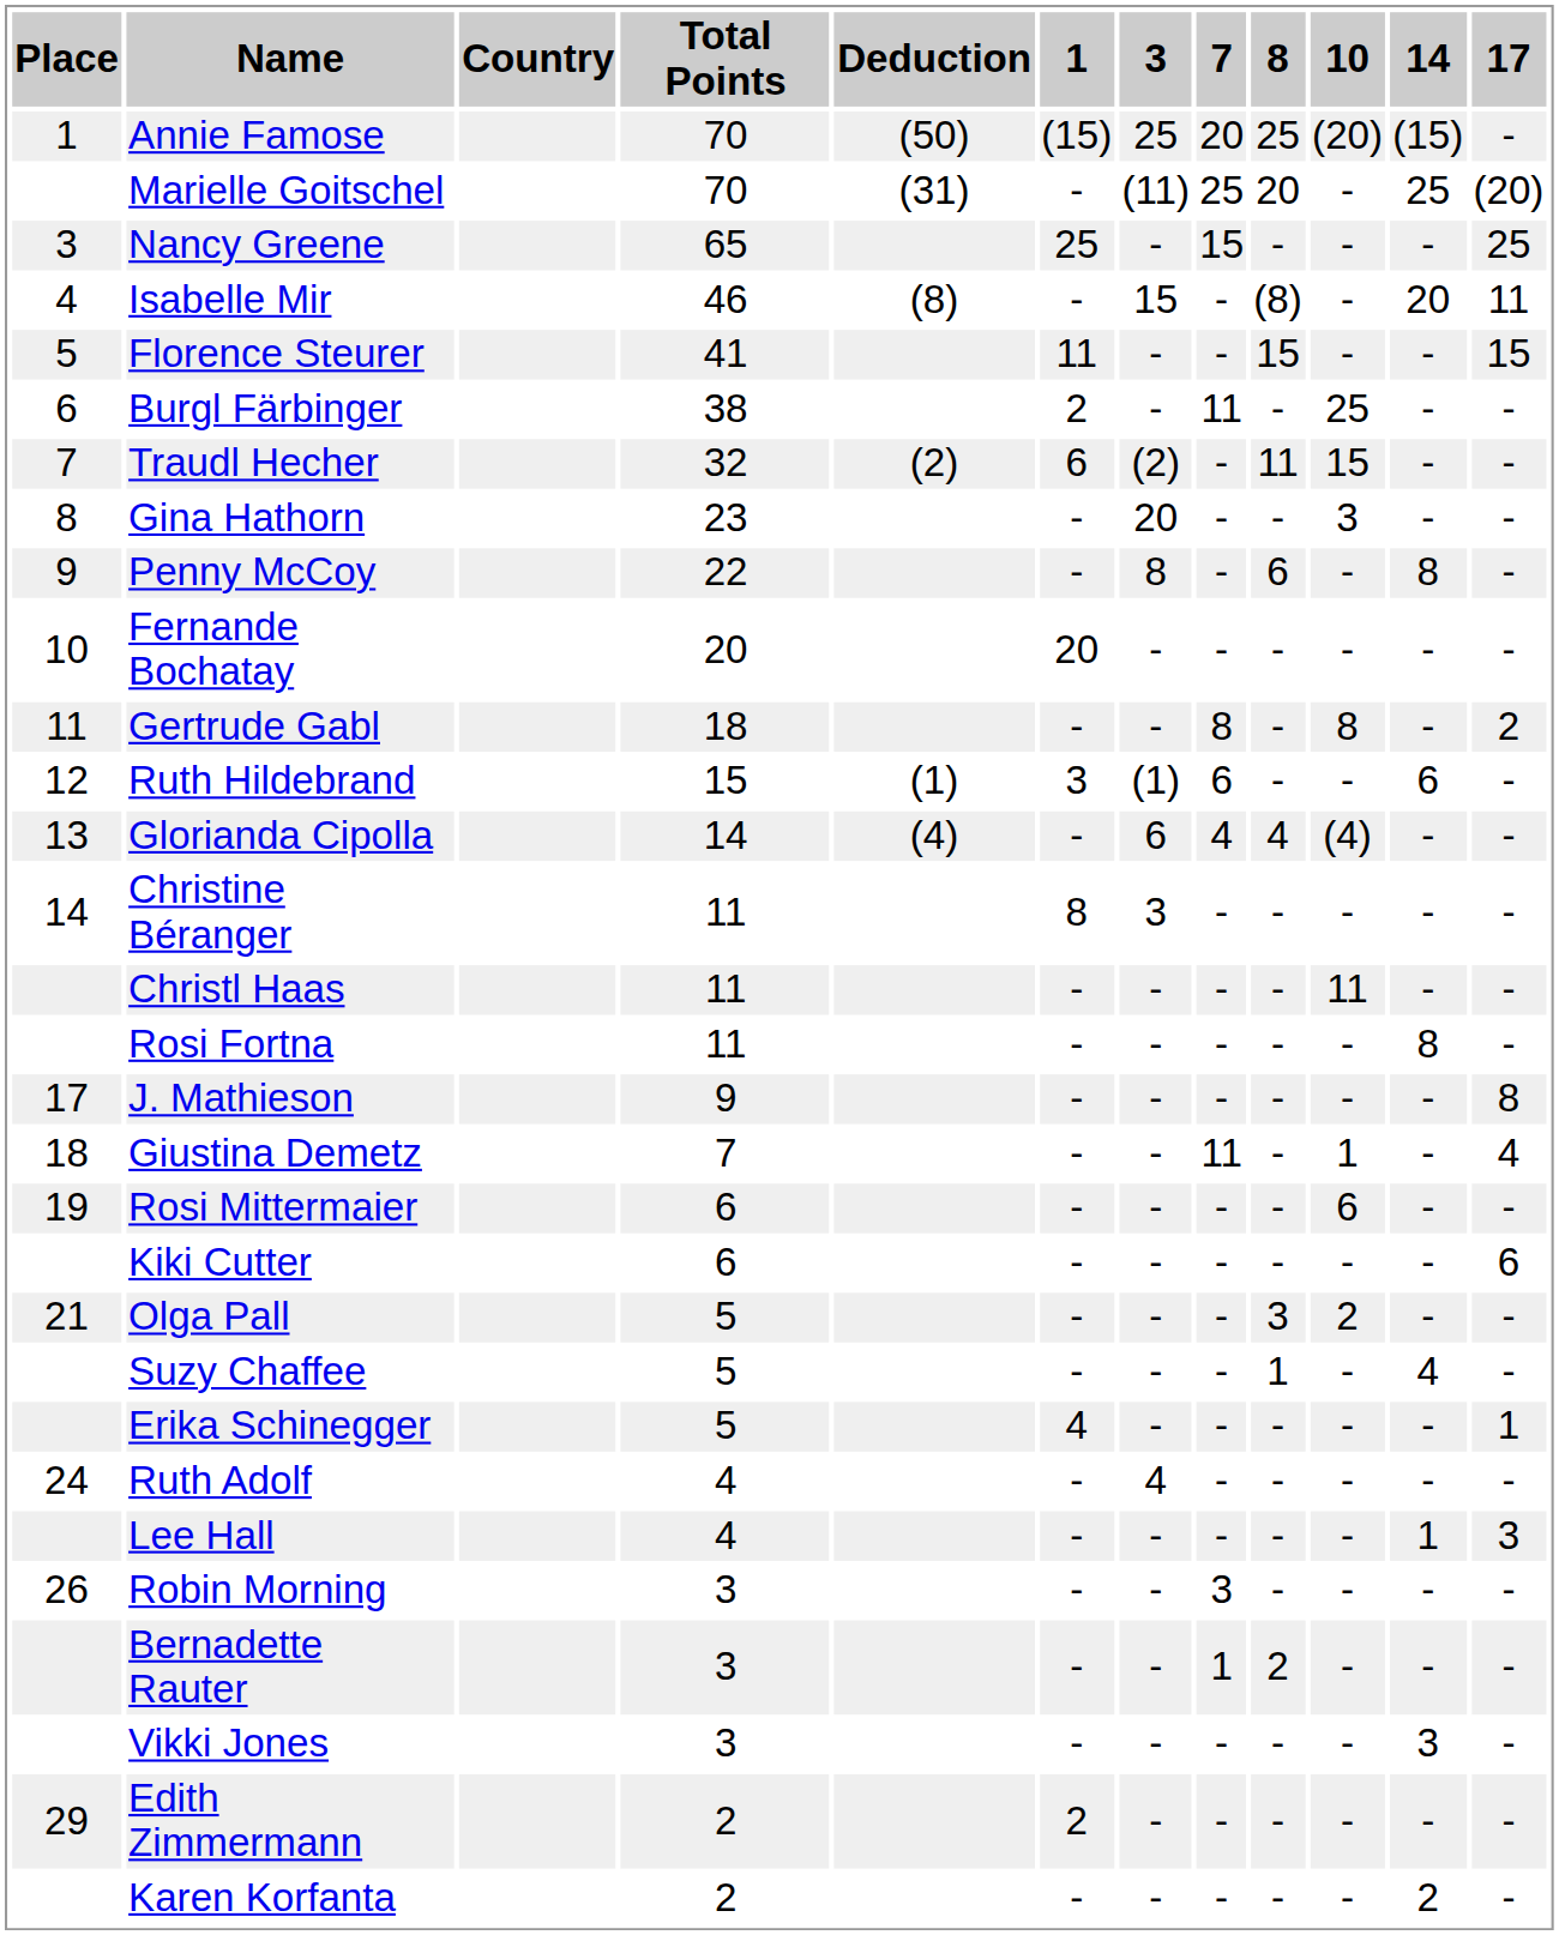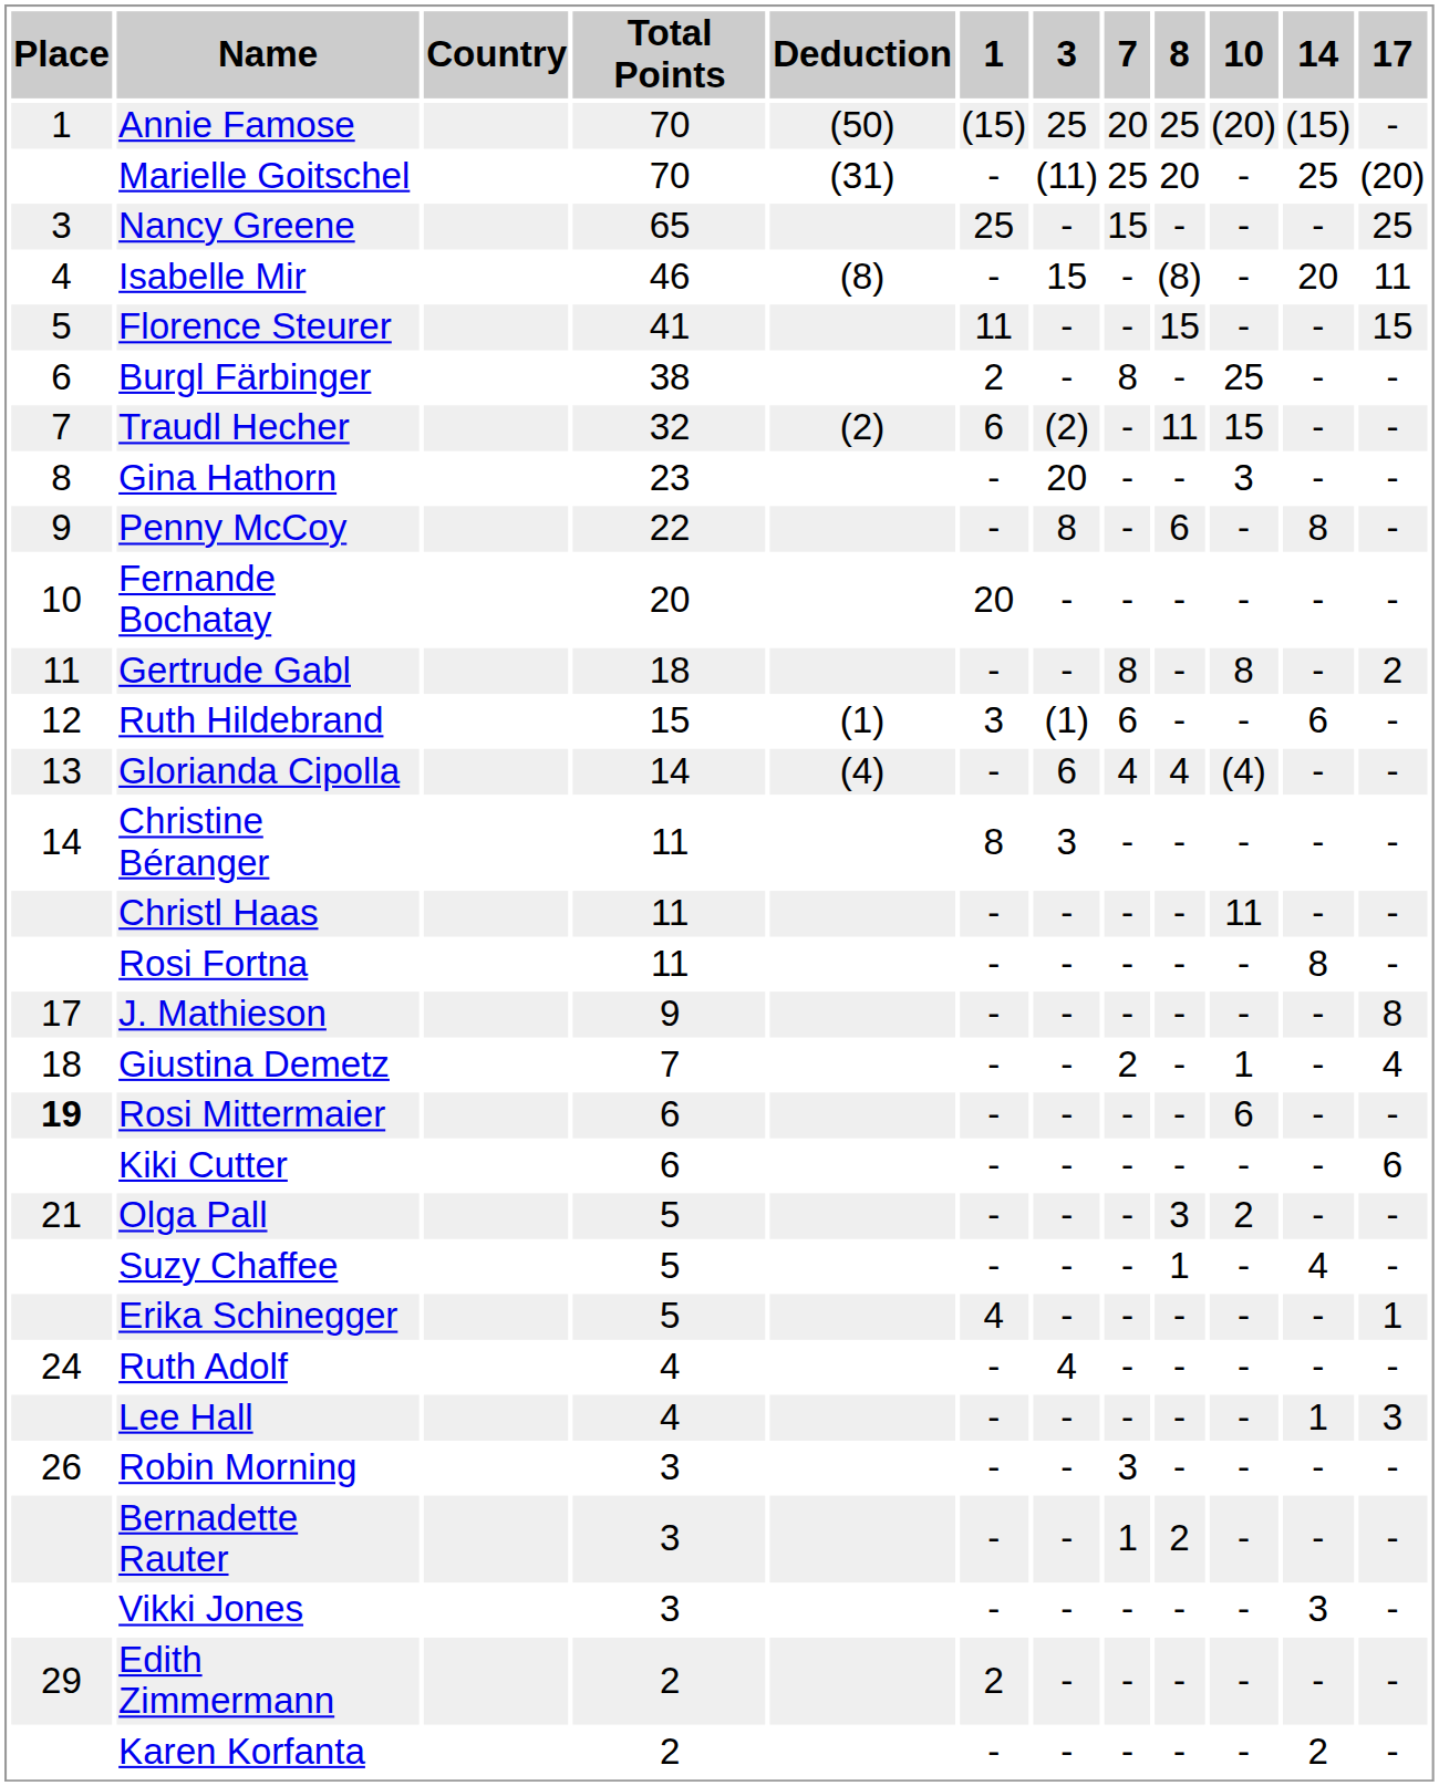 <table border="0" style="border: 1px solid #999; background-color:#FFFFFF; text-align:center">
 <tr align="center" bgcolor="#CCCCCC">
 <th>Place</th>
 <th>Name</th>
 <th>Country</th>
 <th>Total Points</th>
 <th>Deduction</th>
 <th>1</th>
 <th>3</th>
 <th>7</th>
 <th>8</th>
 <th>10</th>
 <th>14</th>
 <th>17</th>
 </tr>
 <tr bgcolor="#EFEFEF">
 <td>1</td>
 <td align="left"><a href='#'>Annie Famose</a></td>
 <td align="left"></td>
 <td>70</td>
 <td>(50)</td>
 <td>(15)</td>
 <td>25</td>
 <td>20</td>
 <td>25</td>
 <td>(20)</td>
 <td>(15)</td>
 <td>-</td>
 </tr>
 <tr>
 <td></td>
 <td align="left"><a href='#'>Marielle Goitschel</a></td>
 <td align="left"></td>
 <td>70</td>
 <td>(31)</td>
 <td>-</td>
 <td>(11)</td>
 <td>25</td>
 <td>20</td>
 <td>-</td>
 <td>25</td>
 <td>(20)</td>
 </tr>
 <tr bgcolor="#EFEFEF">
 <td>3</td>
 <td align="left"><a href='#'>Nancy Greene</a></td>
 <td align="left"></td>
 <td>65</td>
 <td></td>
 <td>25</td>
 <td>-</td>
 <td>15</td>
 <td>-</td>
 <td>-</td>
 <td>-</td>
 <td>25</td>
 </tr>
 <tr>
 <td>4</td>
 <td align="left"><a href='#'>Isabelle Mir</a></td>
 <td align="left"></td>
 <td>46</td>
 <td>(8)</td>
 <td>-</td>
 <td>15</td>
 <td>-</td>
 <td>(8)</td>
 <td>-</td>
 <td>20</td>
 <td>11</td>
 </tr>
 <tr bgcolor="#EFEFEF">
 <td>5</td>
 <td align="left"><a href='#'>Florence Steurer</a></td>
 <td align="left"></td>
 <td>41</td>
 <td></td>
 <td>11</td>
 <td>-</td>
 <td>-</td>
 <td>15</td>
 <td>-</td>
 <td>-</td>
 <td>15</td>
 </tr>
 <tr>
 <td>6</td>
 <td align="left"><a href='#'>Burgl Färbinger</a></td>
 <td align="left"></td>
 <td>38</td>
 <td></td>
 <td>2</td>
 <td>-</td>
-<td>11</td>
+<td>8</td>
 <td>-</td>
 <td>25</td>
 <td>-</td>
 <td>-</td>
 </tr>
 <tr bgcolor="#EFEFEF">
 <td>7</td>
 <td align="left"><a href='#'>Traudl Hecher</a></td>
 <td align="left"></td>
 <td>32</td>
 <td>(2)</td>
 <td>6</td>
 <td>(2)</td>
 <td>-</td>
 <td>11</td>
 <td>15</td>
 <td>-</td>
 <td>-</td>
 </tr>
 <tr>
 <td>8</td>
 <td align="left"><a href='#'>Gina Hathorn</a></td>
 <td align="left"></td>
 <td>23</td>
 <td></td>
 <td>-</td>
 <td>20</td>
 <td>-</td>
 <td>-</td>
 <td>3</td>
 <td>-</td>
 <td>-</td>
 </tr>
 <tr bgcolor="#EFEFEF">
 <td>9</td>
 <td align="left"><a href='#'>Penny McCoy</a></td>
 <td align="left"></td>
 <td>22</td>
 <td></td>
 <td>-</td>
 <td>8</td>
 <td>-</td>
 <td>6</td>
 <td>-</td>
 <td>8</td>
 <td>-</td>
 </tr>
 <tr>
 <td>10</td>
 <td align="left"><a href='#'>Fernande Bochatay</a></td>
 <td align="left"></td>
 <td>20</td>
 <td></td>
 <td>20</td>
 <td>-</td>
 <td>-</td>
 <td>-</td>
 <td>-</td>
 <td>-</td>
 <td>-</td>
 </tr>
 <tr bgcolor="#EFEFEF">
 <td>11</td>
 <td align="left"><a href='#'>Gertrude Gabl</a></td>
 <td align="left"></td>
 <td>18</td>
 <td></td>
 <td>-</td>
 <td>-</td>
 <td>8</td>
 <td>-</td>
 <td>8</td>
 <td>-</td>
 <td>2</td>
 </tr>
 <tr>
 <td>12</td>
 <td align="left"><a href='#'>Ruth Hildebrand</a></td>
 <td align="left"></td>
 <td>15</td>
 <td>(1)</td>
 <td>3</td>
 <td>(1)</td>
 <td>6</td>
 <td>-</td>
 <td>-</td>
 <td>6</td>
 <td>-</td>
 </tr>
 <tr bgcolor="#EFEFEF">
 <td>13</td>
 <td align="left"><a href='#'>Glorianda Cipolla</a></td>
 <td align="left"></td>
 <td>14</td>
 <td>(4)</td>
 <td>-</td>
 <td>6</td>
 <td>4</td>
 <td>4</td>
 <td>(4)</td>
 <td>-</td>
 <td>-</td>
 </tr>
 <tr>
 <td>14</td>
 <td align="left"><a href='#'>Christine Béranger</a></td>
 <td align="left"></td>
 <td>11</td>
 <td></td>
 <td>8</td>
 <td>3</td>
 <td>-</td>
 <td>-</td>
 <td>-</td>
 <td>-</td>
 <td>-</td>
 </tr>
 <tr bgcolor="#EFEFEF">
 <td></td>
 <td align="left"><a href='#'>Christl Haas</a></td>
 <td align="left"></td>
 <td>11</td>
 <td></td>
 <td>-</td>
 <td>-</td>
 <td>-</td>
 <td>-</td>
 <td>11</td>
 <td>-</td>
 <td>-</td>
 </tr>
 <tr>
 <td></td>
 <td align="left"><a href='#'>Rosi Fortna</a></td>
 <td align="left"></td>
 <td>11</td>
 <td></td>
 <td>-</td>
 <td>-</td>
 <td>-</td>
 <td>-</td>
 <td>-</td>
 <td>8</td>
 <td>-</td>
 </tr>
 <tr bgcolor="#EFEFEF">
 <td>17</td>
 <td align="left"><a href='#'>J. Mathieson</a></td>
 <td align="left"></td>
 <td>9</td>
 <td></td>
 <td>-</td>
 <td>-</td>
 <td>-</td>
 <td>-</td>
 <td>-</td>
 <td>-</td>
 <td>8</td>
 </tr>
 <tr>
 <td>18</td>
 <td align="left"><a href='#'>Giustina Demetz</a></td>
 <td align="left"></td>
 <td>7</td>
 <td></td>
 <td>-</td>
 <td>-</td>
-<td>11</td>
+<td>2</td>
 <td>-</td>
 <td>1</td>
 <td>-</td>
 <td>4</td>
 </tr>
 <tr bgcolor="#EFEFEF">
-<td>19</td>
+<td><strong>19</strong></td>
 <td align="left"><a href='#'>Rosi Mittermaier</a></td>
 <td align="left"></td>
 <td>6</td>
 <td></td>
 <td>-</td>
 <td>-</td>
 <td>-</td>
 <td>-</td>
 <td>6</td>
 <td>-</td>
 <td>-</td>
 </tr>
 <tr>
 <td></td>
 <td align="left"><a href='#'>Kiki Cutter</a></td>
 <td align="left"></td>
 <td>6</td>
 <td></td>
 <td>-</td>
 <td>-</td>
 <td>-</td>
 <td>-</td>
 <td>-</td>
 <td>-</td>
 <td>6</td>
 </tr>
 <tr bgcolor="#EFEFEF">
 <td>21</td>
 <td align="left"><a href='#'>Olga Pall</a></td>
 <td align="left"></td>
 <td>5</td>
 <td></td>
 <td>-</td>
 <td>-</td>
 <td>-</td>
 <td>3</td>
 <td>2</td>
 <td>-</td>
 <td>-</td>
 </tr>
 <tr>
 <td></td>
 <td align="left"><a href='#'>Suzy Chaffee</a></td>
 <td align="left"></td>
 <td>5</td>
 <td></td>
 <td>-</td>
 <td>-</td>
 <td>-</td>
 <td>1</td>
 <td>-</td>
 <td>4</td>
 <td>-</td>
 </tr>
 <tr bgcolor="#EFEFEF">
 <td></td>
 <td align="left"><a href='#'>Erika Schinegger</a></td>
 <td align="left"></td>
 <td>5</td>
 <td></td>
 <td>4</td>
 <td>-</td>
 <td>-</td>
 <td>-</td>
 <td>-</td>
 <td>-</td>
 <td>1</td>
 </tr>
 <tr>
 <td>24</td>
 <td align="left"><a href='#'>Ruth Adolf</a></td>
 <td align="left"></td>
 <td>4</td>
 <td></td>
 <td>-</td>
 <td>4</td>
 <td>-</td>
 <td>-</td>
 <td>-</td>
 <td>-</td>
 <td>-</td>
 </tr>
 <tr bgcolor="#EFEFEF">
 <td></td>
 <td align="left"><a href='#'>Lee Hall</a></td>
 <td align="left"></td>
 <td>4</td>
 <td></td>
 <td>-</td>
 <td>-</td>
 <td>-</td>
 <td>-</td>
 <td>-</td>
 <td>1</td>
 <td>3</td>
 </tr>
 <tr>
 <td>26</td>
 <td align="left"><a href='#'>Robin Morning</a></td>
 <td align="left"></td>
 <td>3</td>
 <td></td>
 <td>-</td>
 <td>-</td>
 <td>3</td>
 <td>-</td>
 <td>-</td>
 <td>-</td>
 <td>-</td>
 </tr>
 <tr bgcolor="#EFEFEF">
 <td></td>
 <td align="left"><a href='#'>Bernadette Rauter</a></td>
 <td align="left"></td>
 <td>3</td>
 <td></td>
 <td>-</td>
 <td>-</td>
 <td>1</td>
 <td>2</td>
 <td>-</td>
 <td>-</td>
 <td>-</td>
 </tr>
 <tr>
 <td></td>
 <td align="left"><a href='#'>Vikki Jones</a></td>
 <td align="left"></td>
 <td>3</td>
 <td></td>
 <td>-</td>
 <td>-</td>
 <td>-</td>
 <td>-</td>
 <td>-</td>
 <td>3</td>
 <td>-</td>
 </tr>
 <tr bgcolor="#EFEFEF">
 <td>29</td>
 <td align="left"><a href='#'>Edith Zimmermann</a></td>
 <td align="left"></td>
 <td>2</td>
 <td></td>
 <td>2</td>
 <td>-</td>
 <td>-</td>
 <td>-</td>
 <td>-</td>
 <td>-</td>
 <td>-</td>
 </tr>
 <tr>
 <td></td>
 <td align="left"><a href='#'>Karen Korfanta</a></td>
 <td align="left"></td>
 <td>2</td>
 <td></td>
 <td>-</td>
 <td>-</td>
 <td>-</td>
 <td>-</td>
 <td>-</td>
 <td>2</td>
 <td>-</td>
 </tr>
 </table>
